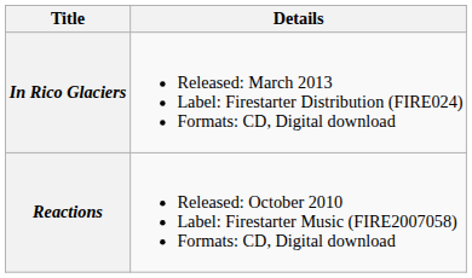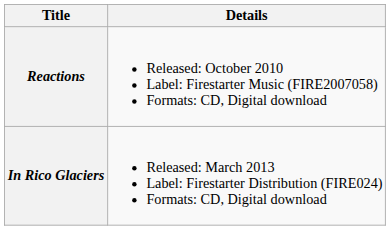 <table class="wikitable plainrowheaders" style"text-align:center;">
 <tr>
 <th>Title</th>
 <th>Details</th>
 </tr>
 <tr>
+<th scope="row"><em>Reactions</em></th>
+<td><br><ul><li>Released: October 2010</li><li>Label: Firestarter Music (FIRE2007058)</li><li>Formats: CD, Digital download</li></ul></td>
+</tr>
+<tr>
 <th scope="row"><em>In Rico Glaciers</em></th>
 <td><br><ul><li>Released: March 2013</li><li>Label: Firestarter Distribution  (FIRE024)</li><li>Formats: CD, Digital download</li></ul></td>
 </tr>
-<tr>
-<th scope="row"><em>Reactions</em></th>
-<td><br><ul><li>Released: October 2010</li><li>Label: Firestarter Music (FIRE2007058)</li><li>Formats: CD, Digital download</li></ul></td>
-</tr>
 </table>
